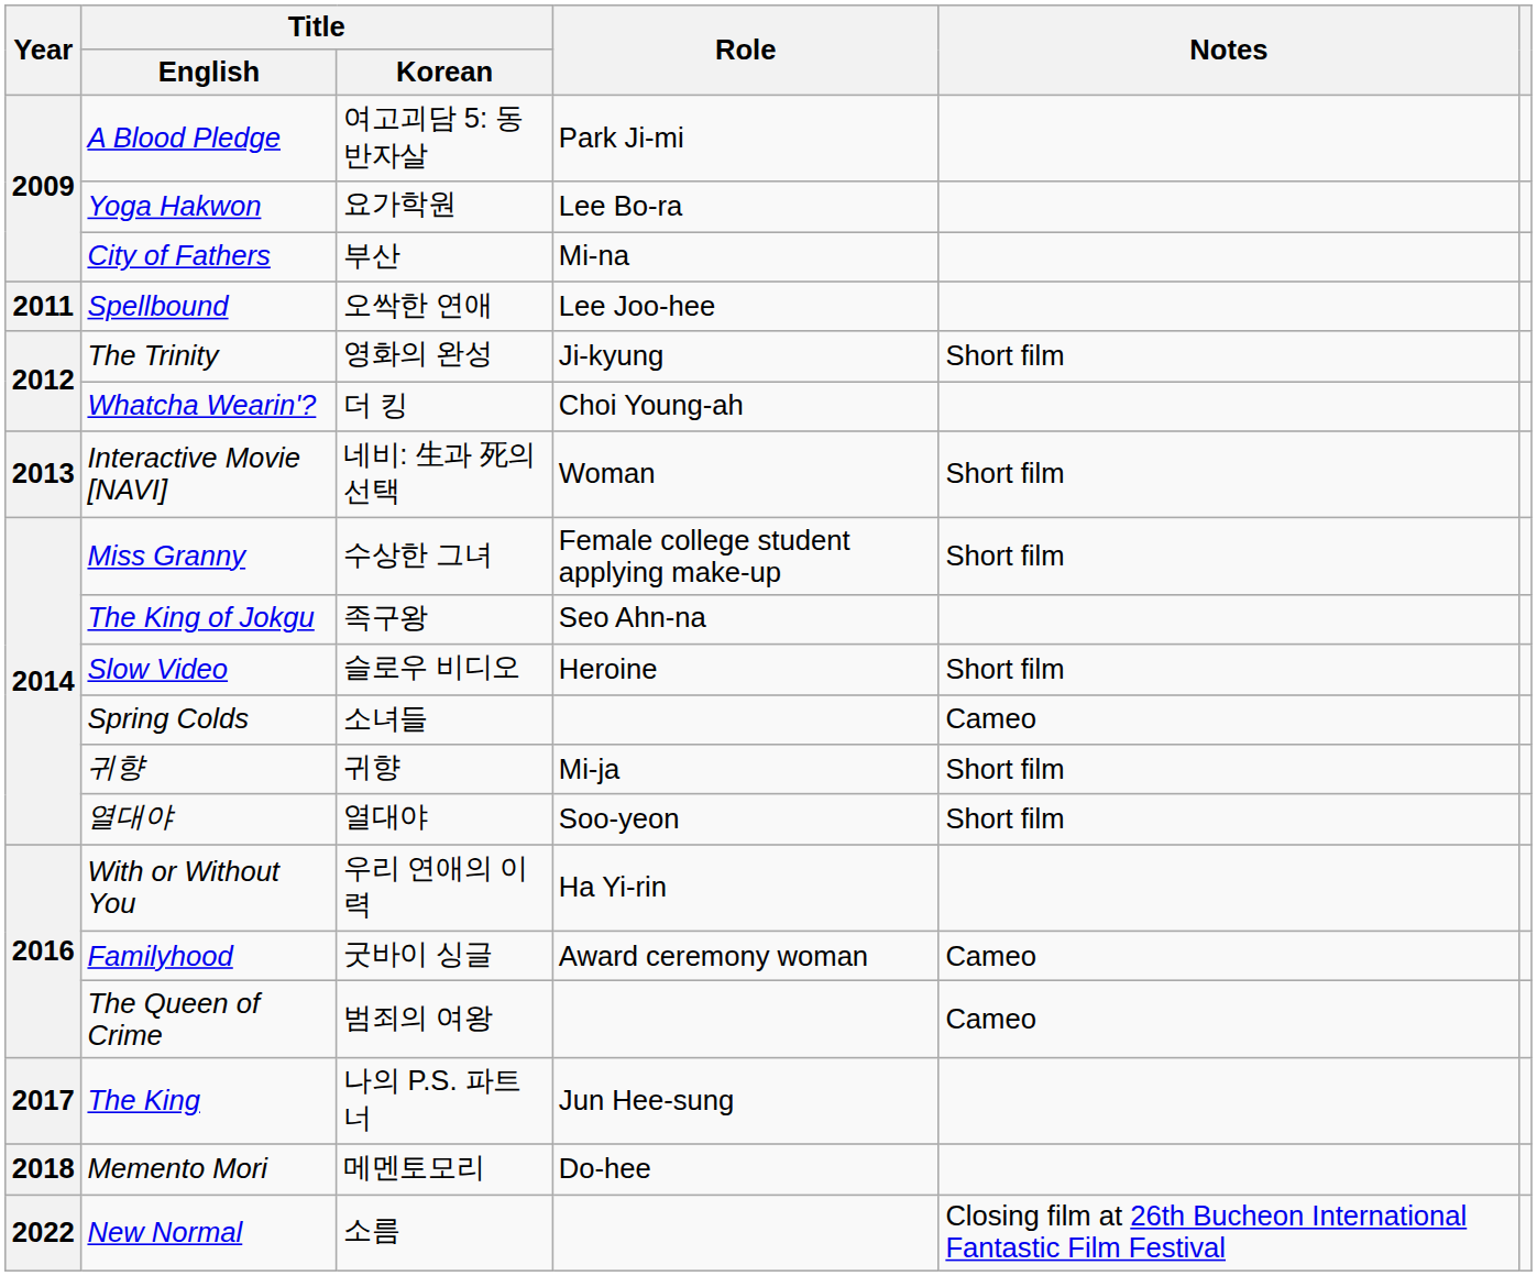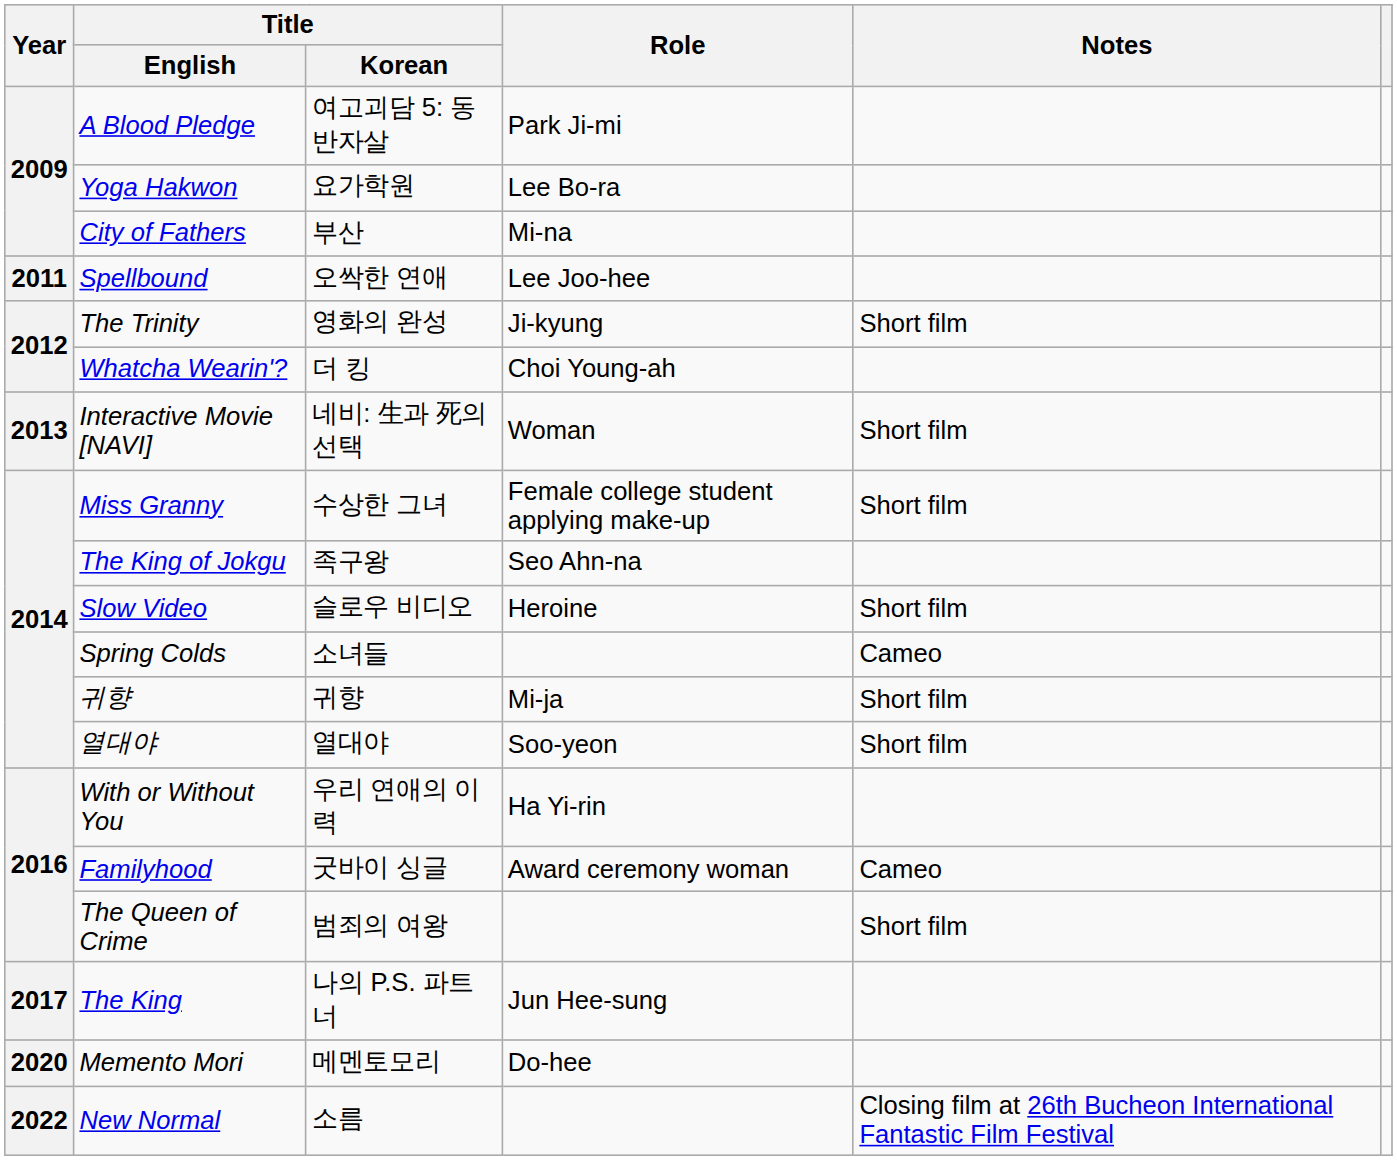 <table class="wikitable sortable plainrowheaders">
 <tr>
 <th scope="col" rowspan="2">Year</th>
 <th scope="col" colspan="2">Title</th>
 <th scope="col" rowspan="2">Role</th>
 <th scope="col" rowspan="2">Notes</th>
 <th scope="col" rowspan="2" class="unsortable"></th>
 </tr>
 <tr>
 <th scope="col">English</th>
 <th scope="col">Korean</th>
 </tr>
 <tr>
 <th scope="row" rowspan="3">2009</th>
 <td><em><a href='#'>A Blood Pledge</a></em></td>
 <td>여고괴담 5: 동반자살</td>
 <td>Park Ji-mi</td>
 <td></td>
 <td style="text-align:center"></td>
 </tr>
 <tr>
 <td><em><a href='#'>Yoga Hakwon</a></em></td>
 <td>요가학원</td>
 <td>Lee Bo-ra</td>
 <td></td>
 <td style="text-align:center"></td>
 </tr>
 <tr>
 <td><em><a href='#'>City of Fathers</a></em></td>
 <td>부산</td>
 <td>Mi-na</td>
 <td></td>
 <td style="text-align:center"></td>
 </tr>
 <tr>
 <th scope="row">2011</th>
 <td><em><a href='#'>Spellbound</a></em></td>
 <td>오싹한 연애</td>
 <td>Lee Joo-hee</td>
 <td></td>
 <td style="text-align:center"></td>
 </tr>
 <tr>
 <th scope="row" rowspan="2">2012</th>
 <td><em>The Trinity</em></td>
 <td>영화의 완성</td>
 <td>Ji-kyung</td>
 <td>Short film</td>
 <td></td>
 </tr>
 <tr>
 <td><em><a href='#'>Whatcha Wearin'?</a></em></td>
 <td>더 킹</td>
 <td>Choi Young-ah</td>
 <td></td>
 <td style="text-align:center"></td>
 </tr>
 <tr>
 <th scope="row">2013</th>
 <td><em>Interactive Movie [NAVI]</em></td>
 <td>네비: 生과 死의 선택</td>
 <td>Woman</td>
 <td>Short film</td>
 <td style="text-align:center"></td>
 </tr>
 <tr>
 <th scope="row" rowspan="6">2014</th>
 <td><em><a href='#'>Miss Granny</a></em></td>
 <td>수상한 그녀</td>
 <td>Female college student applying make-up</td>
 <td>Short film</td>
 <td style="text-align:center"></td>
 </tr>
 <tr>
 <td><em><a href='#'>The King of Jokgu</a></em></td>
 <td>족구왕</td>
 <td>Seo Ahn-na</td>
 <td></td>
 <td style="text-align:center"></td>
 </tr>
 <tr>
 <td><em><a href='#'>Slow Video</a></em></td>
 <td>슬로우 비디오</td>
 <td>Heroine</td>
 <td>Short film</td>
 <td style="text-align:center"></td>
 </tr>
 <tr>
 <td><em>Spring Colds</em></td>
 <td>소녀들</td>
 <td></td>
 <td>Cameo</td>
 <td style="text-align:center"></td>
 </tr>
 <tr>
 <td><em>귀향</em></td>
 <td>귀향</td>
 <td>Mi-ja</td>
 <td>Short film</td>
 <td style="text-align:center"></td>
 </tr>
 <tr>
 <td><em>열대야</em></td>
 <td>열대야</td>
 <td>Soo-yeon</td>
 <td>Short film</td>
 <td></td>
 </tr>
 <tr>
 <th scope="row" rowspan="3">2016</th>
 <td><em>With or Without You</em></td>
 <td>우리 연애의 이력</td>
 <td>Ha Yi-rin</td>
 <td></td>
 <td style="text-align:center"></td>
 </tr>
 <tr>
 <td><em><a href='#'>Familyhood</a></em></td>
 <td>굿바이 싱글</td>
 <td>Award ceremony woman</td>
 <td>Cameo</td>
 <td style="text-align:center"></td>
 </tr>
 <tr>
 <td><em>The Queen of Crime</em></td>
 <td>범죄의 여왕</td>
 <td></td>
-<td>Cameo</td>
+<td>Short film</td>
 <td style="text-align:center"></td>
 </tr>
 <tr>
 <th scope="row">2017</th>
 <td><em><a href='#'>The King</a></em></td>
 <td>나의 P.S. 파트너</td>
 <td>Jun Hee-sung</td>
 <td></td>
 <td style="text-align:center"></td>
 </tr>
 <tr>
-<th scope="row">2018</th>
+<th scope="row">2020</th>
 <td><em>Memento Mori</em></td>
 <td>메멘토모리</td>
 <td>Do-hee</td>
 <td></td>
 <td style="text-align:center"></td>
 </tr>
 <tr>
 <th scope="row">2022</th>
 <td><em><a href='#'>New Normal</a></em></td>
 <td>소름</td>
 <td></td>
 <td>Closing film at <a href='#'>26th Bucheon International Fantastic Film Festival</a></td>
 <td></td>
 </tr>
 </table>
